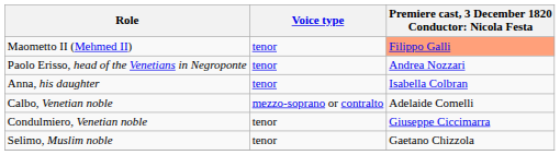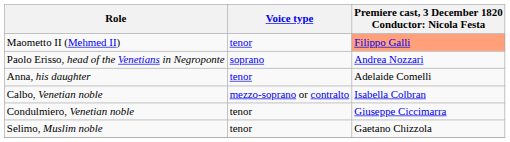 <table class="wikitable">
 <tr>
 <th>Role</th>
 <th><a href='#'>Voice type</a></th>
 <th>Premiere cast, 3 December 1820<br>Conductor: Nicola Festa</th>
 </tr>
 <tr>
 <td>Maometto II (<a href='#'>Mehmed II</a>)</td>
 <td><a href='#'>tenor</a></td>
 <td style="background: lightsalmon;"><a href='#'>Filippo Galli</a></td>
 </tr>
 <tr>
 <td>Paolo Erisso, <em>head of the <a href='#'>Venetians</a> in Negroponte</em></td>
-<td><a href='#'>tenor</a></td>
+<td><a href='#'>soprano</a></td>
 <td><a href='#'>Andrea Nozzari</a></td>
 </tr>
 <tr>
 <td>Anna, <em>his daughter</em></td>
 <td><a href='#'>tenor</a></td>
-<td><a href='#'>Isabella Colbran</a></td>
+<td>Adelaide Comelli</td>
 </tr>
 <tr>
 <td>Calbo, <em>Venetian noble</em></td>
 <td><a href='#'>mezzo-soprano</a> or <a href='#'>contralto</a></td>
-<td>Adelaide Comelli</td>
+<td><a href='#'>Isabella Colbran</a></td>
 </tr>
 <tr>
 <td>Condulmiero, <em>Venetian noble</em></td>
 <td>tenor</td>
 <td><a href='#'>Giuseppe Ciccimarra</a></td>
 </tr>
 <tr>
 <td>Selimo, <em>Muslim noble</em></td>
 <td>tenor</td>
 <td>Gaetano Chizzola</td>
 </tr>
 <tr>
 </tr>
 </table>
